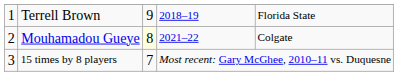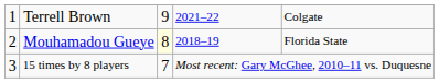 <table class="wikitable">
 <tr>
 </tr>
 <tr>
 <td>1</td>
 <td>Terrell Brown</td>
 <td>9</td>
-<td style="font-size:80%;"><a href='#'>2018–19</a></td>
-<td style="font-size:80%;">Florida State</td>
+<td style="font-size:80%;"><a href='#'>2021–22</a></td>
+<td style="font-size:80%;">Colgate</td>
 </tr>
 <tr>
 <td>2</td>
 <td><a href='#'>Mouhamadou Gueye</a></td>
 <td style="background: lightyellow;">8</td>
-<td style="font-size:80%;"><a href='#'>2021–22</a></td>
-<td style="font-size:80%;">Colgate</td>
+<td style="font-size:80%;"><a href='#'>2018–19</a></td>
+<td style="font-size:80%;">Florida State</td>
 </tr>
 <tr>
 <td>3</td>
 <td style="font-size:80%;">15 times by 8 players</td>
 <td>7</td>
 <td style="font-size:80%;" colspan=2><em>Most recent:</em> <a href='#'>Gary McGhee</a>, <a href='#'>2010–11</a> vs. Duquesne</td>
 </tr>
 </table>
